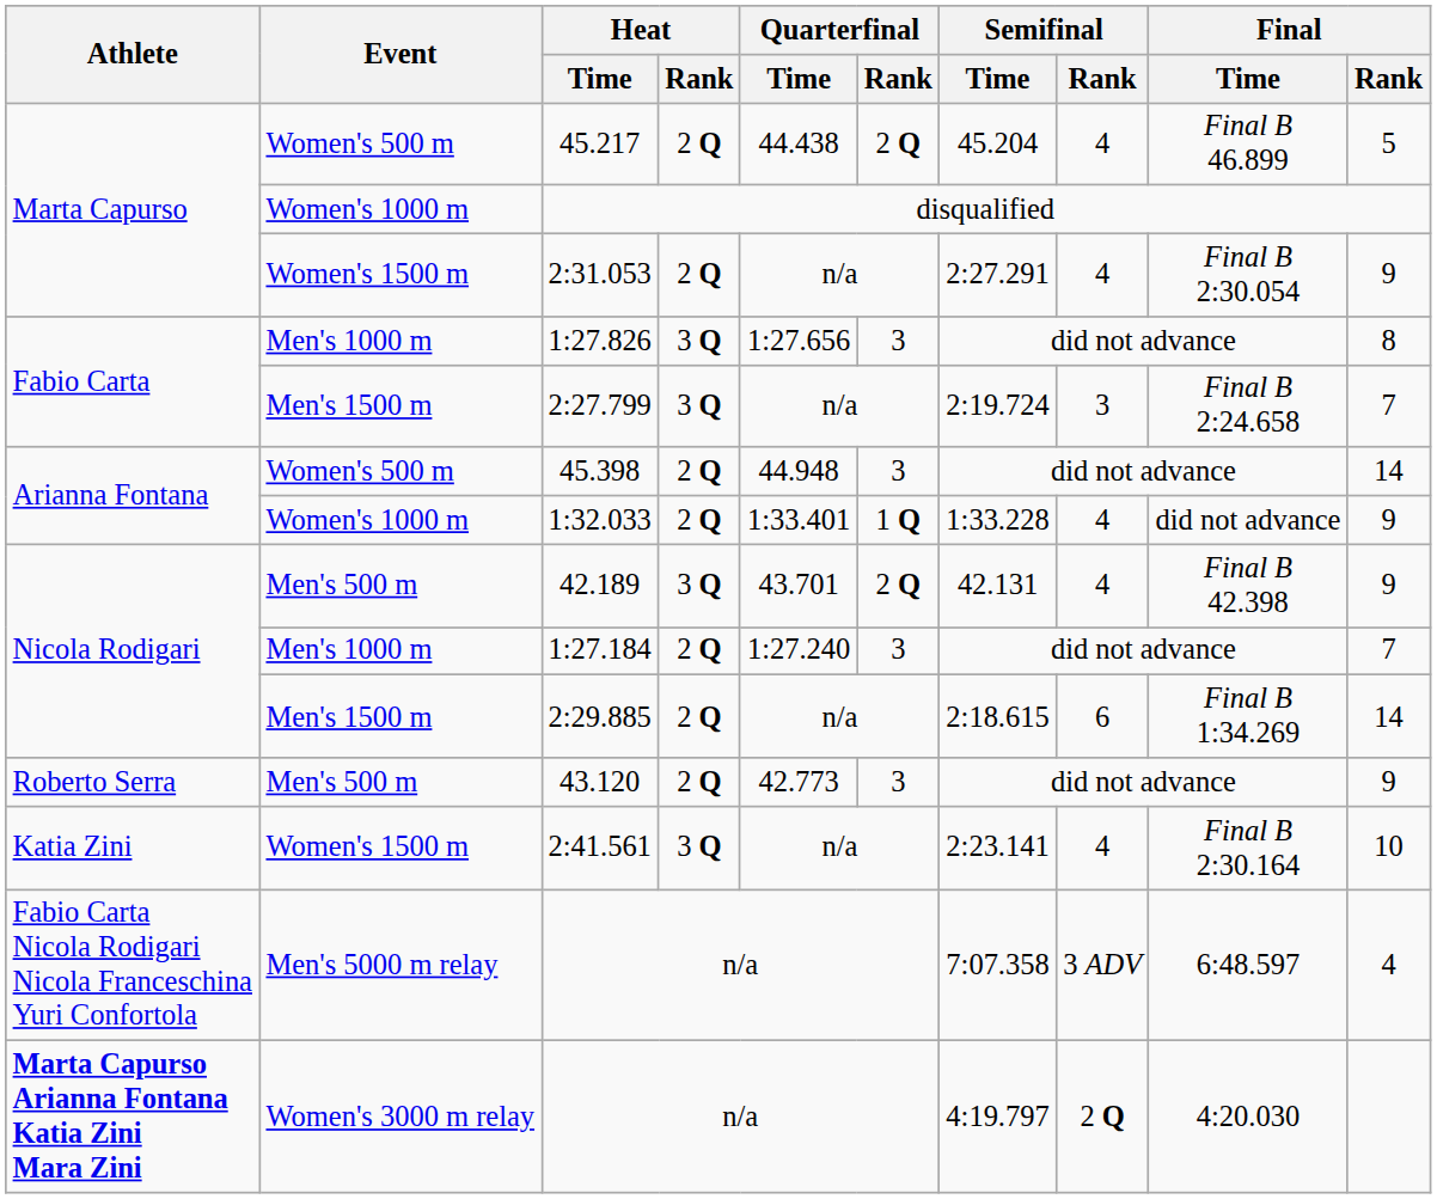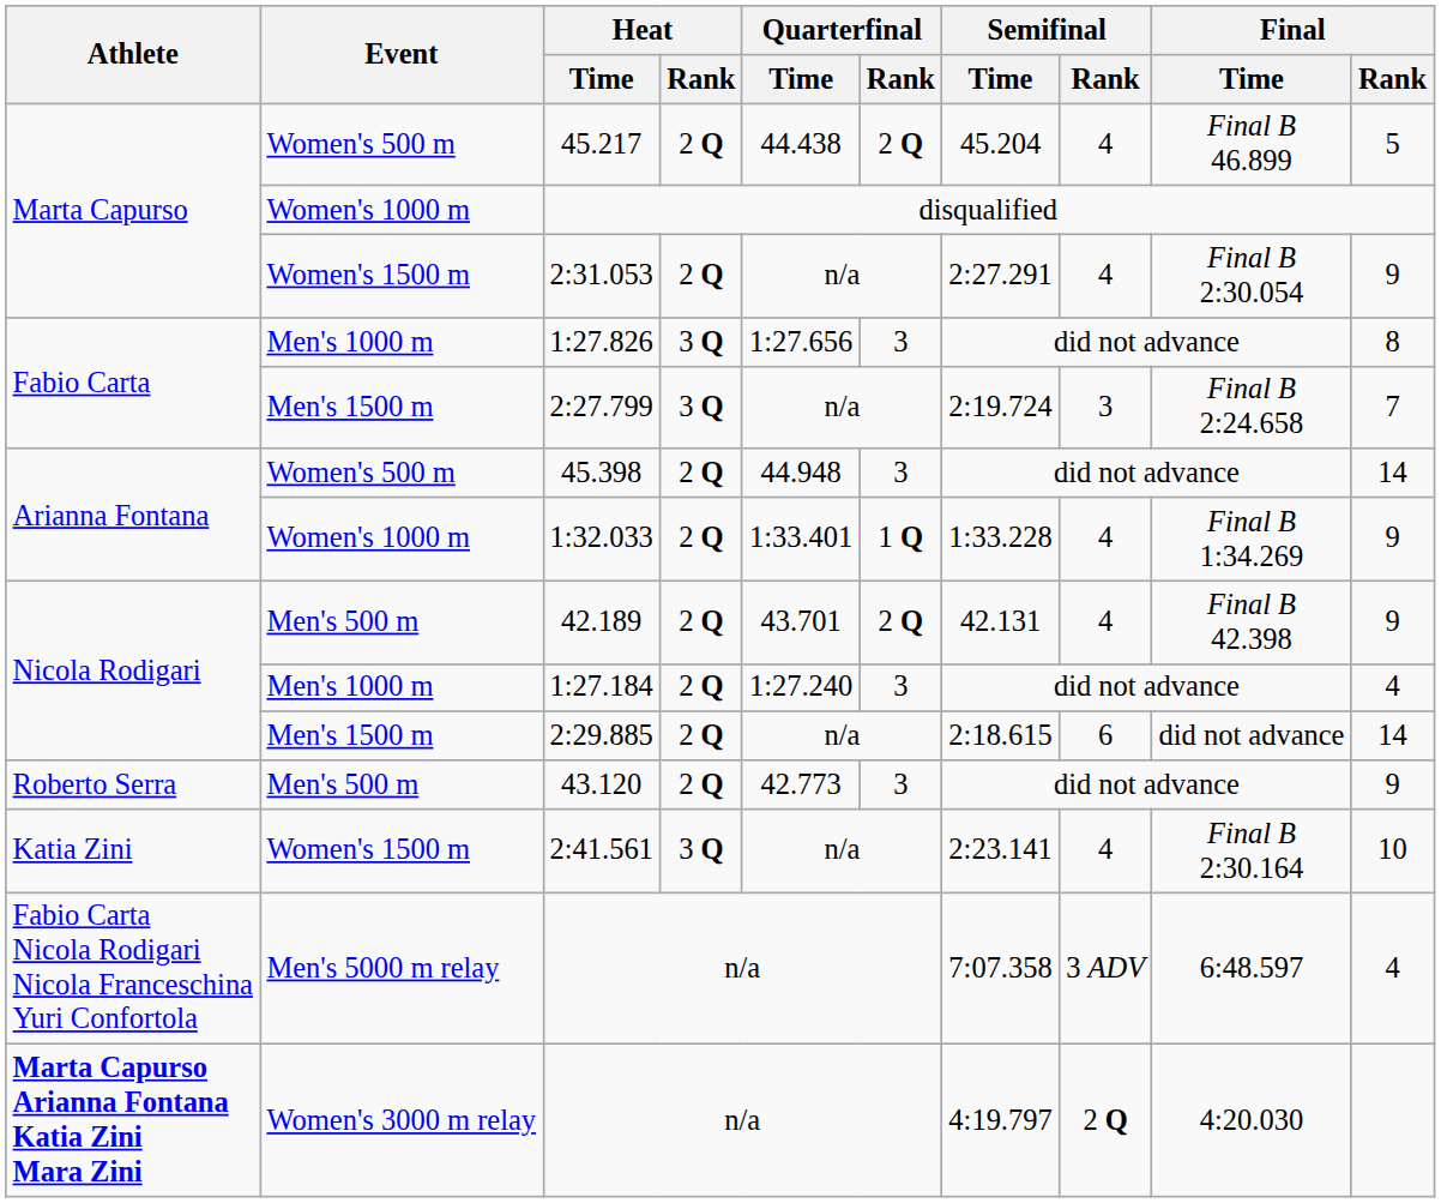 <table class="wikitable" style="font-size:90%">
 <tr>
 <th rowspan="2">Athlete</th>
 <th rowspan="2">Event</th>
 <th colspan="2">Heat</th>
 <th colspan="2">Quarterfinal</th>
 <th colspan="2">Semifinal</th>
 <th colspan="2">Final</th>
 </tr>
 <tr>
 <th>Time</th>
 <th>Rank</th>
 <th>Time</th>
 <th>Rank</th>
 <th>Time</th>
 <th>Rank</th>
 <th>Time</th>
 <th>Rank</th>
 </tr>
 <tr>
 <td rowspan=3><a href='#'>Marta Capurso</a></td>
 <td><a href='#'>Women's 500 m</a></td>
 <td align="center">45.217</td>
 <td align="center">2 <strong>Q</strong></td>
 <td align="center">44.438</td>
 <td align="center">2 <strong>Q</strong></td>
 <td align="center">45.204</td>
 <td align="center">4</td>
 <td align="center"><em>Final B</em> <br>46.899</td>
 <td align="center">5</td>
 </tr>
 <tr>
 <td><a href='#'>Women's 1000 m</a></td>
 <td colspan=8 align="center">disqualified</td>
 </tr>
 <tr>
 <td><a href='#'>Women's 1500 m</a></td>
 <td align="center">2:31.053</td>
 <td align="center">2 <strong>Q</strong></td>
 <td colspan=2 align="center">n/a</td>
 <td align="center">2:27.291</td>
 <td align="center">4</td>
 <td align="center"><em>Final B</em> <br>2:30.054</td>
 <td align="center">9</td>
 </tr>
 <tr>
 <td rowspan=2><a href='#'>Fabio Carta</a></td>
 <td><a href='#'>Men's 1000 m</a></td>
 <td align="center">1:27.826</td>
 <td align="center">3 <strong>Q</strong></td>
 <td align="center">1:27.656</td>
 <td align="center">3</td>
 <td colspan=3 align="center">did not advance</td>
 <td align="center">8</td>
 </tr>
 <tr>
 <td><a href='#'>Men's 1500 m</a></td>
 <td align="center">2:27.799</td>
 <td align="center">3 <strong>Q</strong></td>
 <td colspan=2 align="center">n/a</td>
 <td align="center">2:19.724</td>
 <td align="center">3</td>
 <td align="center"><em>Final B</em> <br> 2:24.658</td>
 <td align="center">7</td>
 </tr>
 <tr>
 <td rowspan=2><a href='#'>Arianna Fontana</a></td>
 <td><a href='#'>Women's 500 m</a></td>
 <td align="center">45.398</td>
 <td align="center">2 <strong>Q</strong></td>
 <td align="center">44.948</td>
 <td align="center">3</td>
 <td colspan=3 align="center">did not advance</td>
 <td align="center">14</td>
 </tr>
 <tr>
 <td><a href='#'>Women's 1000 m</a></td>
 <td align="center">1:32.033</td>
 <td align="center">2 <strong>Q</strong></td>
 <td align="center">1:33.401</td>
 <td align="center">1 <strong>Q</strong></td>
 <td align="center">1:33.228</td>
 <td align="center">4</td>
-<td align="center">did not advance</td>
+<td align="center"><em>Final B</em> <br>1:34.269</td>
 <td align="center">9</td>
 </tr>
 <tr>
 <td rowspan=3><a href='#'>Nicola Rodigari</a></td>
 <td><a href='#'>Men's 500 m</a></td>
 <td align="center">42.189</td>
-<td align="center">3 <strong>Q</strong></td>
+<td align="center">2 <strong>Q</strong></td>
 <td align="center">43.701</td>
 <td align="center">2 <strong>Q</strong></td>
 <td align="center">42.131</td>
 <td align="center">4</td>
 <td align="center"><em>Final B</em> <br>42.398</td>
 <td align="center">9</td>
 </tr>
 <tr>
 <td><a href='#'>Men's 1000 m</a></td>
 <td align="center">1:27.184</td>
 <td align="center">2 <strong>Q</strong></td>
 <td align="center">1:27.240</td>
 <td align="center">3</td>
 <td colspan=3 align="center">did not advance</td>
-<td align="center">7</td>
+<td align="center">4</td>
 </tr>
 <tr>
 <td><a href='#'>Men's 1500 m</a></td>
 <td align="center">2:29.885</td>
 <td align="center">2 <strong>Q</strong></td>
 <td colspan=2 align="center">n/a</td>
 <td align="center">2:18.615</td>
 <td align="center">6</td>
-<td align="center"><em>Final B</em> <br>1:34.269</td>
+<td align="center">did not advance</td>
 <td align="center">14</td>
 </tr>
 <tr>
 <td><a href='#'>Roberto Serra</a></td>
 <td><a href='#'>Men's 500 m</a></td>
 <td align="center">43.120</td>
 <td align="center">2 <strong>Q</strong></td>
 <td align="center">42.773</td>
 <td align="center">3</td>
 <td colspan=3 align="center">did not advance</td>
 <td align="center">9</td>
 </tr>
 <tr>
 <td><a href='#'>Katia Zini</a></td>
 <td><a href='#'>Women's 1500 m</a></td>
 <td align="center">2:41.561</td>
 <td align="center">3 <strong>Q</strong></td>
 <td colspan=2 align="center">n/a</td>
 <td align="center">2:23.141</td>
 <td align="center">4</td>
 <td align="center"><em>Final B</em> <br>2:30.164</td>
 <td align="center">10</td>
 </tr>
 <tr>
 <td><a href='#'>Fabio Carta</a><br><a href='#'>Nicola Rodigari</a><br><a href='#'>Nicola Franceschina</a><br><a href='#'>Yuri Confortola</a></td>
 <td><a href='#'>Men's 5000 m relay</a></td>
 <td colspan=4 align="center">n/a</td>
 <td align="center">7:07.358</td>
 <td align="center">3 <em>ADV</em></td>
 <td align="center">6:48.597</td>
 <td align="center">4</td>
 </tr>
 <tr>
 <td><strong><a href='#'>Marta Capurso</a><br><a href='#'>Arianna Fontana</a><br><a href='#'>Katia Zini</a><br><a href='#'>Mara Zini</a></strong></td>
 <td><a href='#'>Women's 3000 m relay</a></td>
 <td colspan=4 align="center">n/a</td>
 <td align="center">4:19.797</td>
 <td align="center">2 <strong>Q</strong></td>
 <td align="center">4:20.030</td>
 <td align="center"></td>
 </tr>
 </table>
